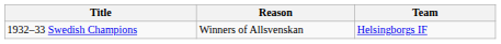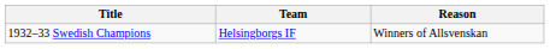 <table class="wikitable" style="text-align: left;">
 <tr>
 <th style="width: 275px;">Title</th>
+<th style="width: 200px;">Team</th>
 <th style="width: 225px;">Reason</th>
-<th style="width: 200px;">Team</th>
 </tr>
 <tr>
 <td>1932–33 <a href='#'>Swedish Champions</a></td>
+<td><a href='#'>Helsingborgs IF</a></td>
 <td>Winners of Allsvenskan</td>
-<td><a href='#'>Helsingborgs IF</a></td>
 </tr>
 </table>
